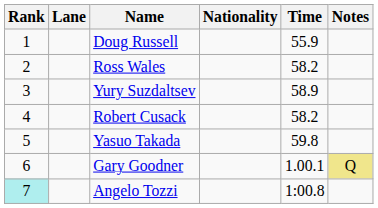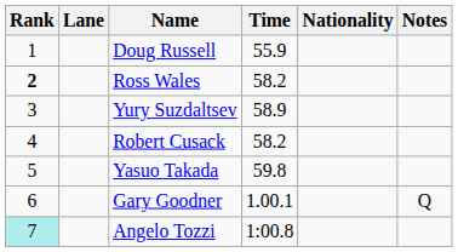 <table class="wikitable sortable" style="text-align:center">
 <tr>
 <th>Rank</th>
 <th>Lane</th>
 <th>Name</th>
+<th>Time</th>
 <th>Nationality</th>
-<th>Time</th>
 <th>Notes</th>
 </tr>
 <tr>
 <td>1</td>
 <td></td>
 <td align="left"><a href='#'>Doug Russell</a></td>
+<td>55.9</td>
 <td align="left"></td>
-<td>55.9</td>
 <td></td>
 </tr>
 <tr>
-<td>2</td>
+<td><strong>2</strong></td>
 <td></td>
 <td align="left"><a href='#'>Ross Wales</a></td>
+<td>58.2</td>
 <td align=left></td>
-<td>58.2</td>
 <td></td>
 </tr>
 <tr>
 <td>3</td>
 <td></td>
 <td align="left"><a href='#'>Yury Suzdaltsev</a></td>
+<td>58.9</td>
 <td align="left"></td>
-<td>58.9</td>
 <td></td>
 </tr>
 <tr>
 <td>4</td>
 <td></td>
 <td align="left"><a href='#'>Robert Cusack</a></td>
+<td>58.2</td>
 <td align="left"></td>
-<td>58.2</td>
 <td></td>
 </tr>
 <tr>
 <td>5</td>
 <td></td>
 <td align="left"><a href='#'>Yasuo Takada</a></td>
+<td>59.8</td>
 <td align="left"></td>
-<td>59.8</td>
 <td></td>
 </tr>
 <tr>
 <td>6</td>
 <td></td>
 <td align="left"><a href='#'>Gary Goodner</a></td>
+<td>1.00.1</td>
 <td align="left"></td>
-<td>1.00.1</td>
-<td style="background: khaki;">Q</td>
+<td>Q</td>
 </tr>
 <tr>
 <td style="background: paleturquoise;">7</td>
 <td></td>
 <td align="left"><a href='#'>Angelo Tozzi</a></td>
+<td>1:00.8</td>
 <td align="left"></td>
-<td>1:00.8</td>
 <td></td>
 </tr>
 </table>
